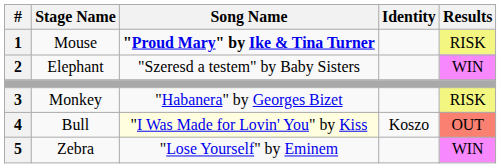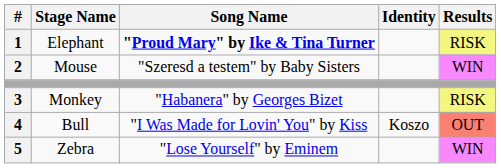 <table class="wikitable" style="text-align:center">
 <tr>
 <th style="width:20px">#</th>
 <th>Stage Name</th>
 <th>Song Name</th>
 <th>Identity</th>
 <th>Results</th>
 </tr>
 <tr>
 <th>1</th>
-<td>Mouse</td>
+<td>Elephant</td>
 <td><strong>"<a href='#'>Proud Mary</a>" by <a href='#'>Ike & Tina Turner</a></strong></td>
 <td></td>
 <td bgcolor="#f3f781">RISK</td>
 </tr>
 <tr>
 <th>2</th>
-<td>Elephant</td>
+<td>Mouse</td>
 <td>"Szeresd a testem" by Baby Sisters</td>
 <td></td>
 <td bgcolor="#f888fd">WIN</td>
 </tr>
 <tr>
 <th ! colspan="5" style="background:darkgrey"></th>
 </tr>
 <tr>
 <th>3</th>
 <td>Monkey</td>
 <td>"<a href='#'>Habanera</a>" by <a href='#'>Georges Bizet</a></td>
 <td></td>
 <td bgcolor="#f3f781">RISK</td>
 </tr>
 <tr>
 <th>4</th>
 <td>Bull</td>
-<td style="background: lightyellow;">"<a href='#'>I Was Made for Lovin' You</a>" by <a href='#'>Kiss</a></td>
+<td>"<a href='#'>I Was Made for Lovin' You</a>" by <a href='#'>Kiss</a></td>
 <td>Koszo</td>
 <td bgcolor="salmon">OUT</td>
 </tr>
 <tr>
 <th>5</th>
 <td>Zebra</td>
 <td>"<a href='#'>Lose Yourself</a>" by <a href='#'>Eminem</a></td>
 <td></td>
 <td bgcolor="#f888fd">WIN</td>
 </tr>
 </table>
